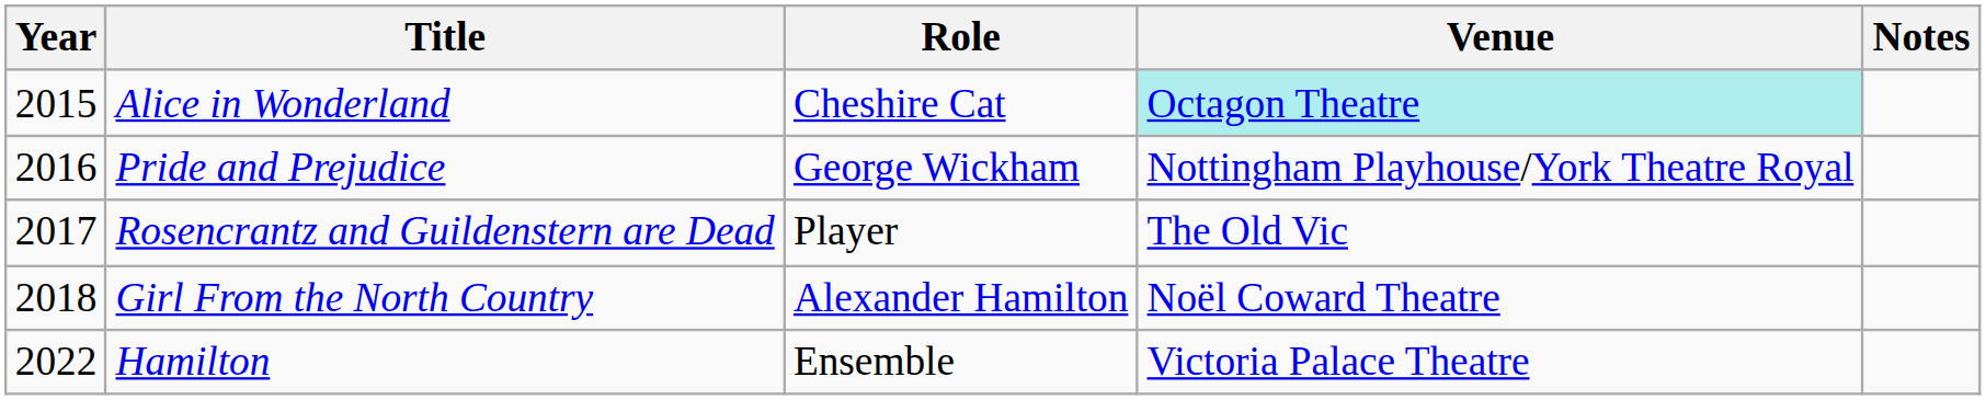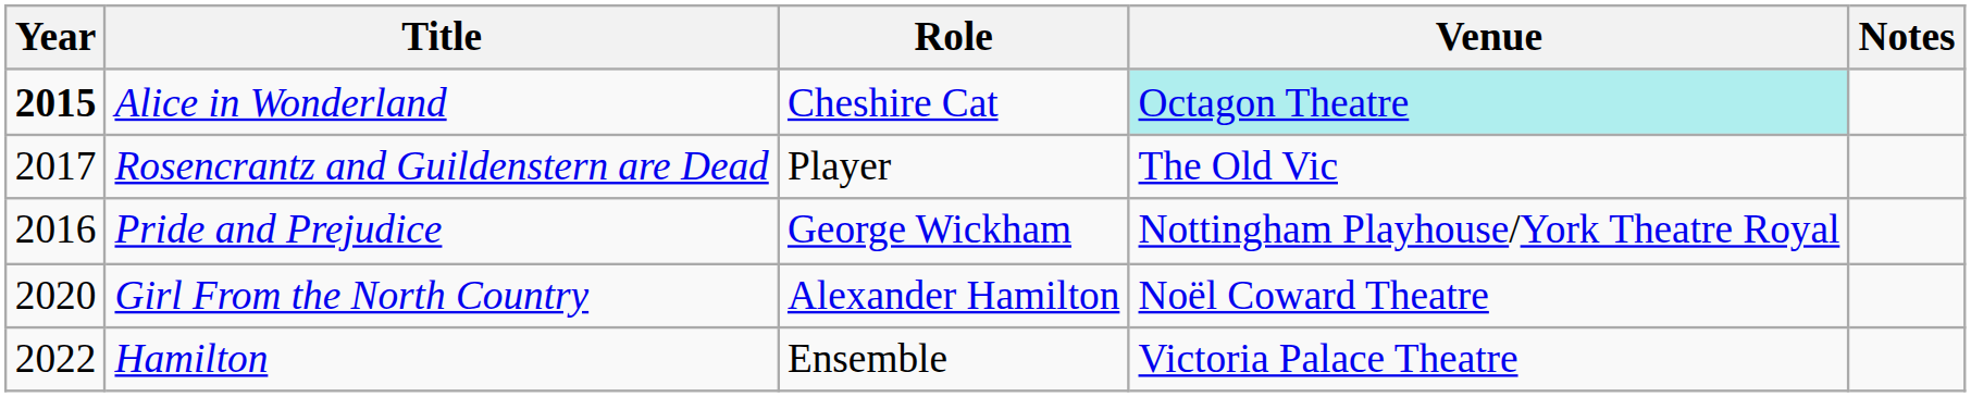 <table class="wikitable sortable">
 <tr>
 <th>Year</th>
 <th>Title</th>
 <th>Role</th>
 <th class="unsortable">Venue</th>
 <th>Notes</th>
 </tr>
 <tr>
-<td>2015</td>
+<td><strong>2015</strong></td>
 <td><em><a href='#'>Alice in Wonderland</a></em></td>
 <td><a href='#'>Cheshire Cat</a></td>
 <td style="background: paleturquoise;"><a href='#'>Octagon Theatre</a></td>
+<td></td>
+</tr>
+<tr>
+<td>2017</td>
+<td><a href='#'><em>Rosencrantz and Guildenstern are Dead</em></a></td>
+<td>Player</td>
+<td><a href='#'>The Old Vic</a></td>
 <td></td>
 </tr>
 <tr>
 <td>2016</td>
 <td><a href='#'><em>Pride and Prejudice</em></a></td>
 <td><a href='#'>George Wickham</a></td>
 <td><a href='#'>Nottingham Playhouse</a>/<a href='#'>York Theatre Royal</a></td>
 <td></td>
 </tr>
 <tr>
-<td>2017</td>
-<td><a href='#'><em>Rosencrantz and Guildenstern are Dead</em></a></td>
-<td>Player</td>
-<td><a href='#'>The Old Vic</a></td>
-<td></td>
-</tr>
-<tr>
-<td>2018</td>
+<td>2020</td>
 <td><a href='#'><em>Girl From the North Country</em></a></td>
 <td><a href='#'>Alexander Hamilton</a></td>
 <td><a href='#'>Noël Coward Theatre</a></td>
 </tr>
 <tr>
 <td>2022</td>
 <td><em><a href='#'>Hamilton</a></em></td>
 <td>Ensemble</td>
 <td><a href='#'>Victoria Palace Theatre</a></td>
 <td></td>
 </tr>
 </table>
